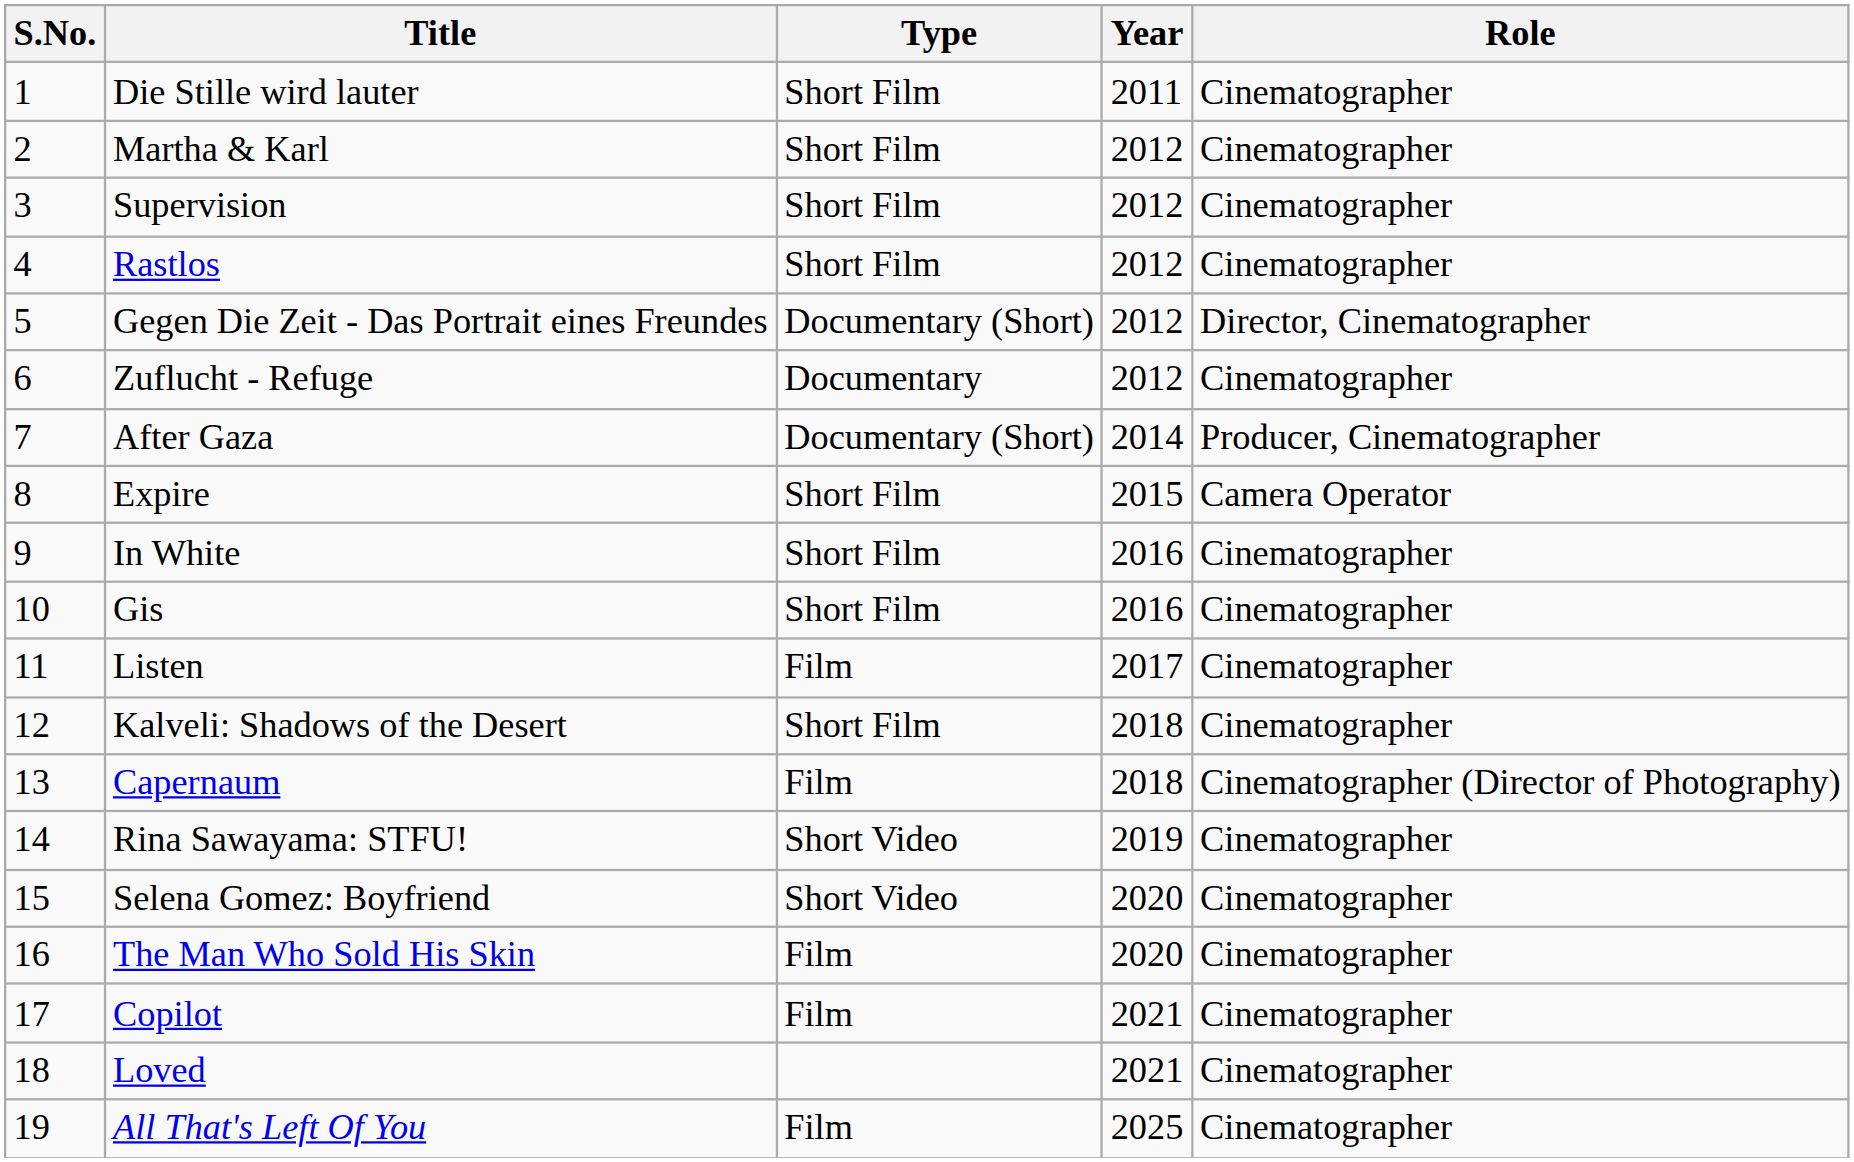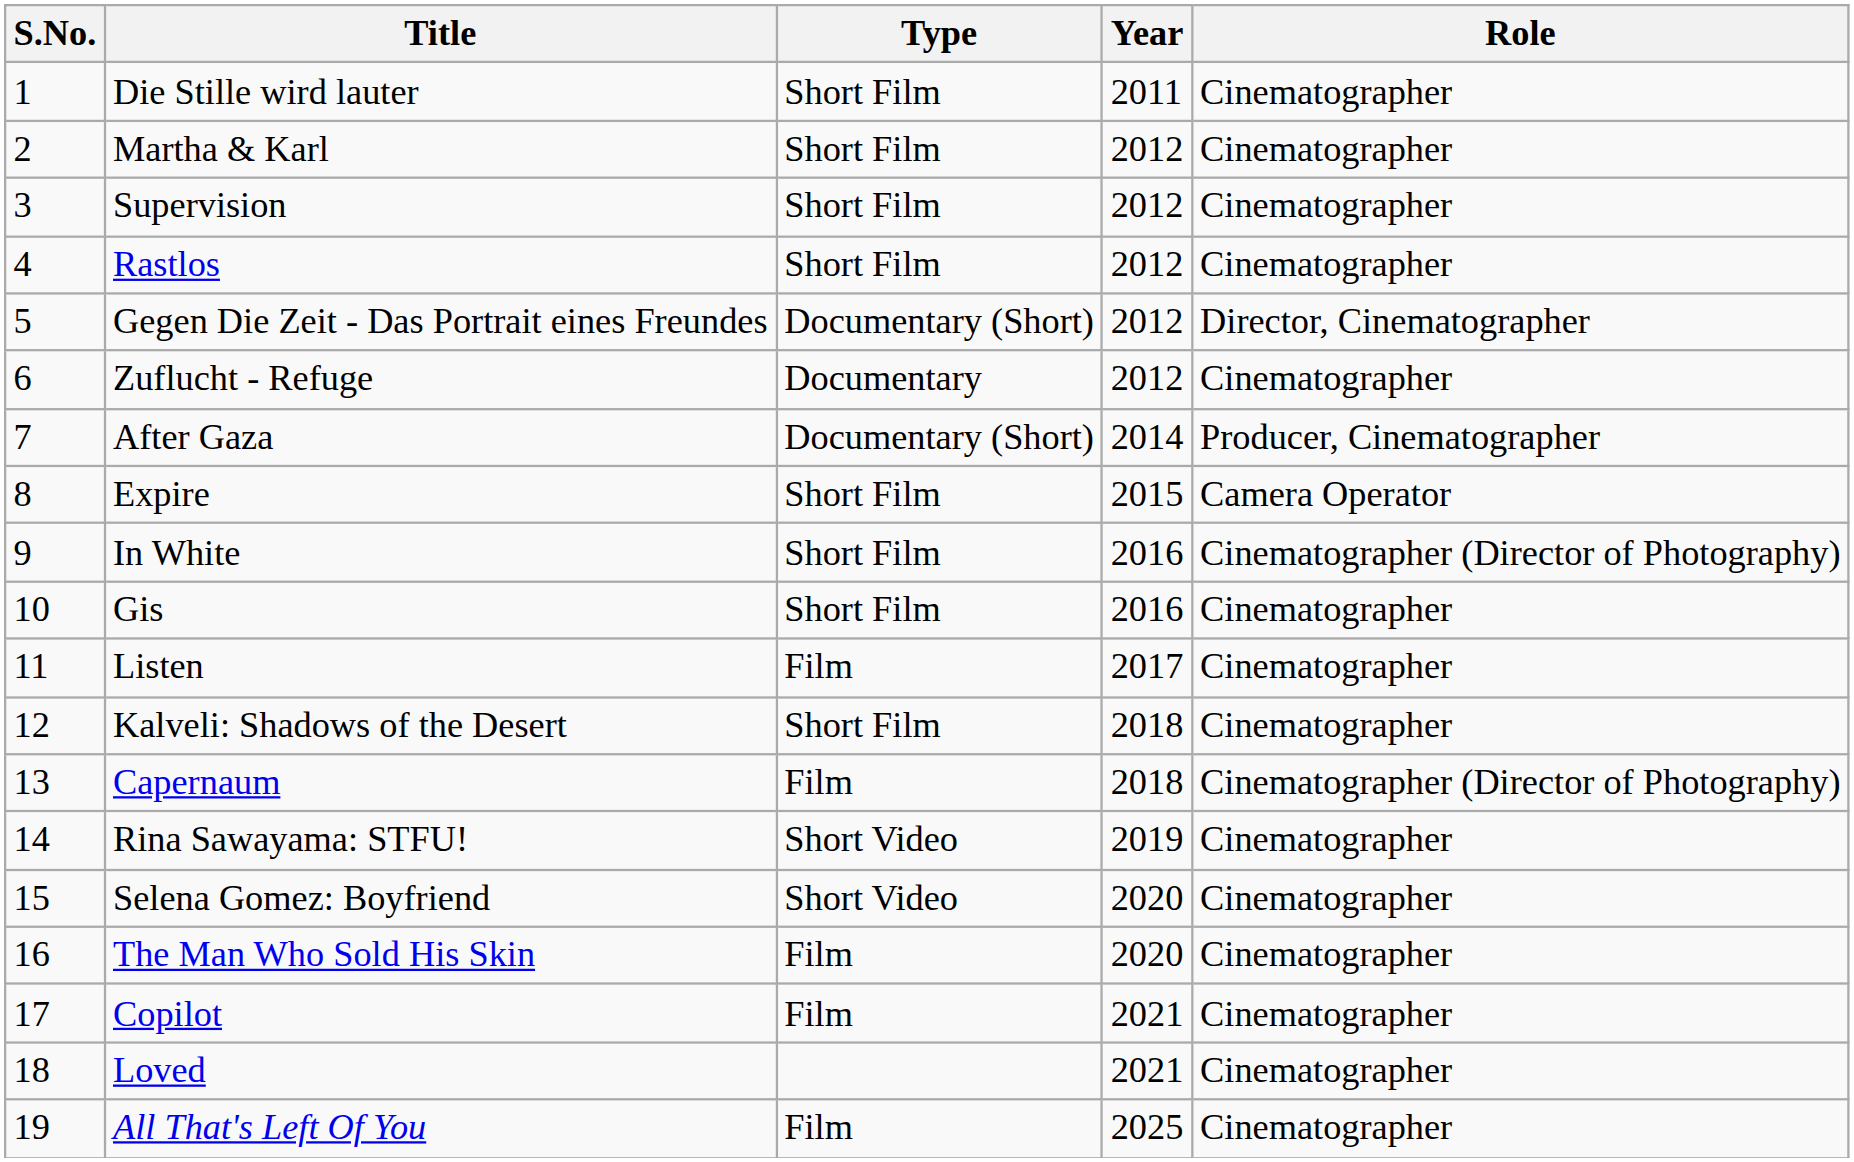 <table class="wikitable sortable">
 <tr>
 <th>S.No.</th>
 <th>Title</th>
 <th>Type</th>
 <th>Year</th>
 <th>Role</th>
 </tr>
 <tr>
 <td>1</td>
 <td>Die Stille wird lauter</td>
 <td>Short Film</td>
 <td>2011</td>
 <td>Cinematographer</td>
 </tr>
 <tr>
 <td>2</td>
 <td>Martha & Karl</td>
 <td>Short Film</td>
 <td>2012</td>
 <td>Cinematographer</td>
 </tr>
 <tr>
 <td>3</td>
 <td>Supervision</td>
 <td>Short Film</td>
 <td>2012</td>
 <td>Cinematographer</td>
 </tr>
 <tr>
 <td>4</td>
 <td><a href='#'>Rastlos</a></td>
 <td>Short Film</td>
 <td>2012</td>
 <td>Cinematographer</td>
 </tr>
 <tr>
 <td>5</td>
 <td>Gegen Die Zeit - Das Portrait eines Freundes</td>
 <td>Documentary (Short)</td>
 <td>2012</td>
 <td>Director, Cinematographer</td>
 </tr>
 <tr>
 <td>6</td>
 <td>Zuflucht - Refuge</td>
 <td>Documentary</td>
 <td>2012</td>
 <td>Cinematographer</td>
 </tr>
 <tr>
 <td>7</td>
 <td>After Gaza</td>
 <td>Documentary (Short)</td>
 <td>2014</td>
 <td>Producer, Cinematographer</td>
 </tr>
 <tr>
 <td>8</td>
 <td>Expire</td>
 <td>Short Film</td>
 <td>2015</td>
 <td>Camera Operator</td>
 </tr>
 <tr>
 <td>9</td>
 <td>In White</td>
 <td>Short Film</td>
 <td>2016</td>
-<td>Cinematographer</td>
+<td>Cinematographer (Director of Photography)</td>
 </tr>
 <tr>
 <td>10</td>
 <td>Gis</td>
 <td>Short Film</td>
 <td>2016</td>
 <td>Cinematographer</td>
 </tr>
 <tr>
 <td>11</td>
 <td>Listen</td>
 <td>Film</td>
 <td>2017</td>
 <td>Cinematographer</td>
 </tr>
 <tr>
 <td>12</td>
 <td>Kalveli: Shadows of the Desert</td>
 <td>Short Film</td>
 <td>2018</td>
 <td>Cinematographer</td>
 </tr>
 <tr>
 <td>13</td>
 <td><a href='#'>Capernaum</a></td>
 <td>Film</td>
 <td>2018</td>
 <td>Cinematographer (Director of Photography)</td>
 </tr>
 <tr>
 <td>14</td>
 <td>Rina Sawayama: STFU!</td>
 <td>Short Video</td>
 <td>2019</td>
 <td>Cinematographer</td>
 </tr>
 <tr>
 <td>15</td>
 <td>Selena Gomez: Boyfriend</td>
 <td>Short Video</td>
 <td>2020</td>
 <td>Cinematographer</td>
 </tr>
 <tr>
 <td>16</td>
 <td><a href='#'>The Man Who Sold His Skin</a></td>
 <td>Film</td>
 <td>2020</td>
 <td>Cinematographer</td>
 </tr>
 <tr>
 <td>17</td>
 <td><a href='#'>Copilot</a></td>
 <td>Film</td>
 <td>2021</td>
 <td>Cinematographer</td>
 </tr>
 <tr>
 <td>18</td>
 <td><a href='#'>Loved</a></td>
 <td></td>
 <td>2021</td>
 <td>Cinematographer</td>
 </tr>
 <tr>
 <td>19</td>
 <td><em><a href='#'>All That's Left Of You</a></em></td>
 <td>Film</td>
 <td>2025</td>
 <td>Cinematographer</td>
 </tr>
 </table>
